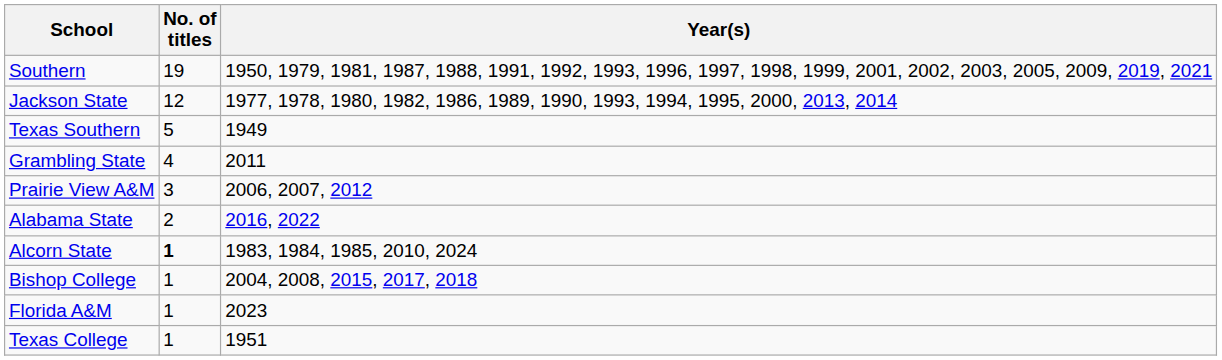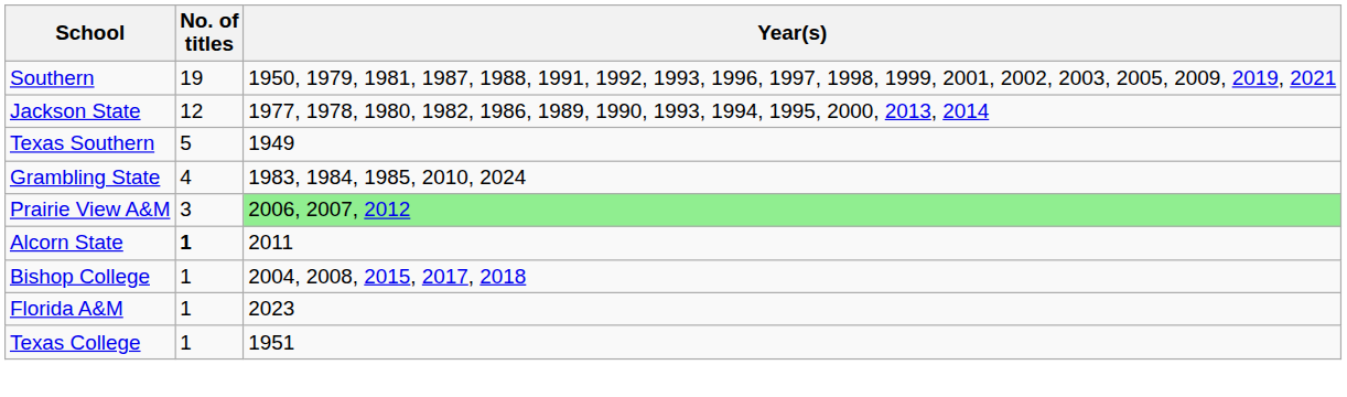 <table class="wikitable sortable">
 <tr>
 <th>School</th>
 <th>No. of<br>titles</th>
 <th>Year(s)</th>
 </tr>
 <tr>
 <td><a href='#'>Southern</a></td>
 <td>19</td>
 <td>1950, 1979, 1981, 1987, 1988, 1991, 1992, 1993, 1996, 1997, 1998, 1999, 2001, 2002, 2003, 2005, 2009, <a href='#'>2019</a>, <a href='#'>2021</a></td>
 </tr>
 <tr>
 <td><a href='#'>Jackson State</a></td>
 <td>12</td>
 <td>1977, 1978, 1980, 1982, 1986, 1989, 1990, 1993, 1994, 1995, 2000, <a href='#'>2013</a>, <a href='#'>2014</a></td>
 </tr>
 <tr>
 <td><a href='#'>Texas Southern</a></td>
 <td>5</td>
 <td>1949</td>
 </tr>
 <tr>
 <td><a href='#'>Grambling State</a></td>
 <td>4</td>
-<td>2011</td>
+<td>1983, 1984, 1985, 2010, 2024</td>
 </tr>
 <tr>
 <td><a href='#'>Prairie View A&M</a></td>
 <td>3</td>
-<td>2006, 2007, <a href='#'>2012</a></td>
-</tr>
-<tr>
-<td><a href='#'>Alabama State</a></td>
-<td>2</td>
-<td><a href='#'>2016</a>, <a href='#'>2022</a></td>
+<td style="background: lightgreen;">2006, 2007, <a href='#'>2012</a></td>
 </tr>
 <tr>
 <td><a href='#'>Alcorn State</a></td>
 <td><strong>1</strong></td>
-<td>1983, 1984, 1985, 2010, 2024</td>
+<td>2011</td>
 </tr>
 <tr>
 <td><a href='#'>Bishop College</a></td>
 <td>1</td>
 <td>2004, 2008, <a href='#'>2015</a>, <a href='#'>2017</a>, <a href='#'>2018</a></td>
 </tr>
 <tr>
 <td><a href='#'>Florida A&M</a></td>
 <td>1</td>
 <td>2023</td>
 </tr>
 <tr>
 <td><a href='#'>Texas College</a></td>
 <td>1</td>
 <td>1951</td>
 </tr>
 </table>
